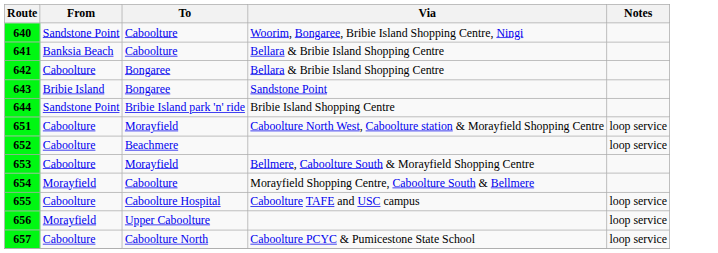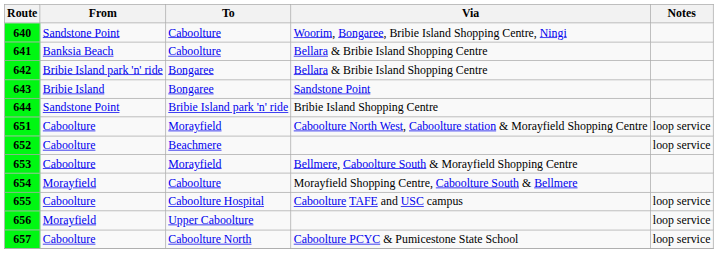 <table class="wikitable sortable" border="1">
 <tr>
 <th align="center" scope="col"><strong>Route</strong></th>
 <th scope="col"><strong>From</strong></th>
 <th scope="col"><strong>To</strong></th>
 <th scope="col"><strong>Via</strong></th>
 <th>Notes</th>
 </tr>
 <tr>
 <th align="center" style="font-style:bold; font-size:100%; background:#00f712;"><span>640</span></th>
 <td><a href='#'>Sandstone Point</a></td>
 <td><a href='#'>Caboolture</a></td>
 <td><a href='#'>Woorim</a>, <a href='#'>Bongaree</a>, Bribie Island Shopping Centre, <a href='#'>Ningi</a></td>
 <td></td>
 </tr>
 <tr>
 <th align="center" style="font-style:bold; font-size:100%; background:#00f712;"><span>641</span></th>
 <td><a href='#'>Banksia Beach</a></td>
 <td><a href='#'>Caboolture</a></td>
 <td><a href='#'>Bellara</a> & Bribie Island Shopping Centre</td>
 <td></td>
 </tr>
 <tr>
 <th align="center" style="font-style:bold; font-size:100%; background:#00f712;"><span>642</span></th>
-<td><a href='#'>Caboolture</a></td>
+<td><a href='#'>Bribie Island park 'n' ride</a></td>
 <td><a href='#'>Bongaree</a></td>
 <td><a href='#'>Bellara</a> & Bribie Island Shopping Centre</td>
 <td></td>
 </tr>
 <tr>
 <th align="center" style="font-style:bold; font-size:100%; background:#00f712;"><span>643</span></th>
 <td><a href='#'>Bribie Island</a></td>
 <td><a href='#'>Bongaree</a></td>
 <td><a href='#'>Sandstone Point</a></td>
 <td></td>
 </tr>
 <tr>
 <th align="center" style="font-style:bold; font-size:100%; background:#00f712;"><span>644</span></th>
 <td><a href='#'>Sandstone Point</a></td>
 <td><a href='#'>Bribie Island park 'n' ride</a></td>
 <td>Bribie Island Shopping Centre</td>
 <td></td>
 </tr>
 <tr>
 <th align="center" style="font-style:bold; font-size:100%; background:#00f712;"><span>651</span></th>
 <td><a href='#'>Caboolture</a></td>
 <td><a href='#'>Morayfield</a></td>
 <td><a href='#'>Caboolture North West</a>, <a href='#'>Caboolture station</a> & Morayfield Shopping Centre</td>
 <td>loop service</td>
 </tr>
 <tr>
 <th align="center" style="font-style:bold; font-size:100%; background:#00f712;"><span>652</span></th>
 <td><a href='#'>Caboolture</a></td>
 <td><a href='#'>Beachmere</a></td>
 <td></td>
 <td>loop service</td>
 </tr>
 <tr>
 <th align="center" style="font-style:bold; font-size:100%; background:#00f712;"><span>653</span></th>
 <td><a href='#'>Caboolture</a></td>
 <td><a href='#'>Morayfield</a></td>
 <td><a href='#'>Bellmere</a>, <a href='#'>Caboolture South</a> & Morayfield Shopping Centre</td>
 <td></td>
 </tr>
 <tr>
 <th align="center" style="font-style:bold; font-size:100%; background:#00f712;"><span>654</span></th>
 <td><a href='#'>Morayfield</a></td>
 <td><a href='#'>Caboolture</a></td>
 <td>Morayfield Shopping Centre, <a href='#'>Caboolture South</a> & <a href='#'>Bellmere</a></td>
 <td></td>
 </tr>
 <tr>
 <th align="center" style="font-style:bold; font-size:100%; background:#00f712;"><span>655</span></th>
 <td><a href='#'>Caboolture</a></td>
 <td><a href='#'>Caboolture Hospital</a></td>
 <td><a href='#'>Caboolture</a> <a href='#'>TAFE</a> and <a href='#'>USC</a> campus</td>
 <td>loop service</td>
 </tr>
 <tr>
 <th align="center" style="font-style:bold; font-size:100%; background:#00f712;"><span>656</span></th>
 <td><a href='#'>Morayfield</a></td>
 <td><a href='#'>Upper Caboolture</a></td>
 <td></td>
 <td>loop service</td>
 </tr>
 <tr>
 <th align="center" style="font-style:bold; font-size:100%; background:#00f712;"><span>657</span></th>
 <td><a href='#'>Caboolture</a></td>
 <td><a href='#'>Caboolture North</a></td>
 <td><a href='#'>Caboolture PCYC</a> & Pumicestone State School</td>
 <td>loop service</td>
 </tr>
 <tr>
 </tr>
 </table>
